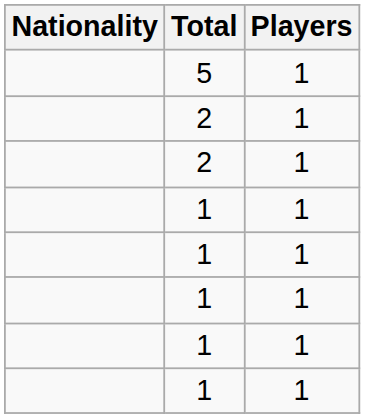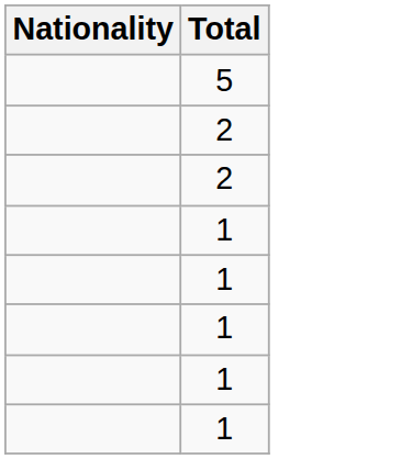 <table class="wikitable sortable">
 <tr>
 <th>Nationality</th>
 <th>Total</th>
-<th>Players</th>
 </tr>
 <tr>
 <td></td>
 <td align="center">5</td>
-<td align="center">1</td>
 </tr>
 <tr>
 <td></td>
 <td align="center">2</td>
-<td align="center">1</td>
 </tr>
 <tr>
 <td></td>
 <td align="center">2</td>
+</tr>
+<tr>
+<td></td>
 <td align="center">1</td>
 </tr>
 <tr>
 <td></td>
 <td align="center">1</td>
+</tr>
+<tr>
+<td></td>
 <td align="center">1</td>
 </tr>
 <tr>
 <td></td>
 <td align="center">1</td>
-<td align="center">1</td>
 </tr>
 <tr>
 <td></td>
 <td align="center">1</td>
-<td align="center">1</td>
-</tr>
-<tr>
-<td></td>
-<td align="center">1</td>
-<td align="center">1</td>
-</tr>
-<tr>
-<td></td>
-<td align="center">1</td>
-<td align="center">1</td>
 </tr>
 </table>
